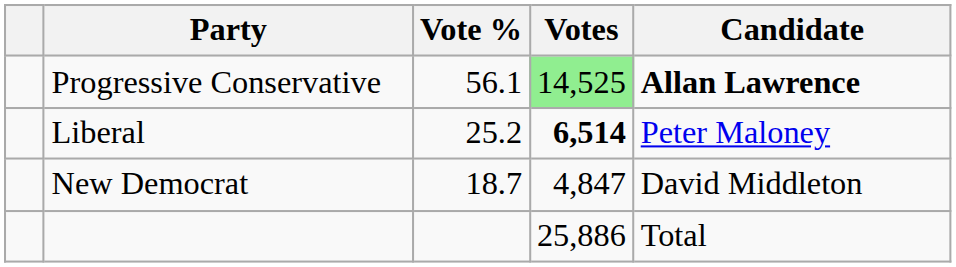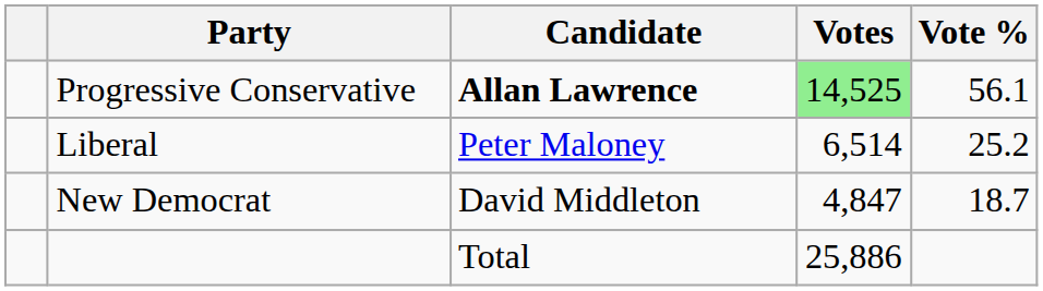 <table class="wikitable">
 <tr>
 <th></th>
 <th scope="col" width="175">Party</th>
+<th scope="col" width="150">Candidate</th>
+<th>Votes</th>
 <th>Vote %</th>
-<th>Votes</th>
-<th scope="col" width="150">Candidate</th>
 </tr>
 <tr>
 <td>   </td>
 <td>Progressive Conservative</td>
+<td><strong>Allan Lawrence</strong></td>
+<td align=right style="background: lightgreen;">14,525</td>
 <td align=right>56.1</td>
-<td align=right style="background: lightgreen;">14,525</td>
-<td><strong>Allan Lawrence</strong></td>
 </tr>
 <tr |>
 <td>   </td>
 <td>Liberal</td>
+<td><a href='#'>Peter Maloney</a></td>
+<td align=right>6,514</td>
 <td align=right>25.2</td>
-<td align=right><strong>6,514</strong></td>
-<td><a href='#'>Peter Maloney</a></td>
 </tr>
 <tr |>
 <td>   </td>
 <td>New Democrat</td>
+<td>David Middleton</td>
+<td align=right>4,847</td>
 <td align=right>18.7</td>
-<td align=right>4,847</td>
-<td>David Middleton</td>
 </tr>
 <tr |>
 <td></td>
 <td></td>
+<td>Total</td>
+<td align=right>25,886</td>
 <td></td>
-<td align=right>25,886</td>
-<td>Total</td>
 </tr>
 </table>
